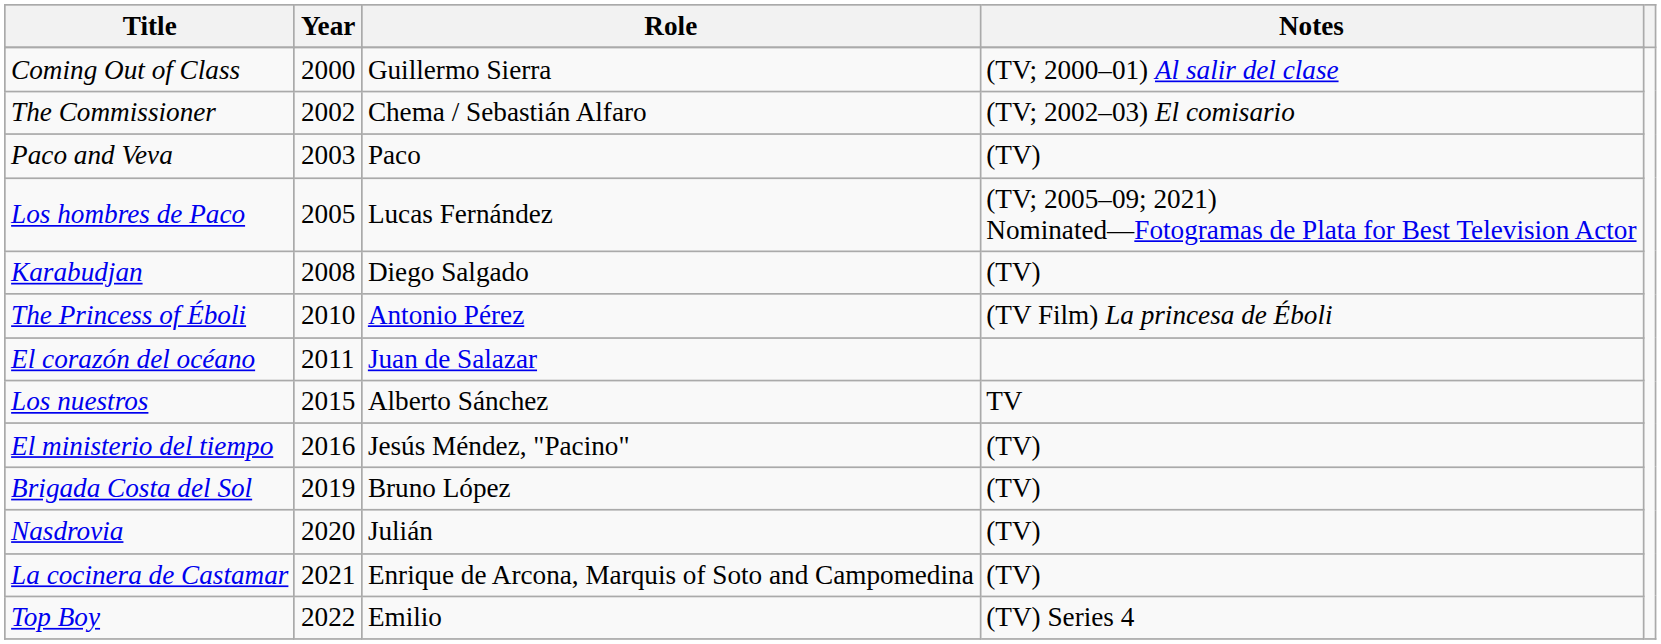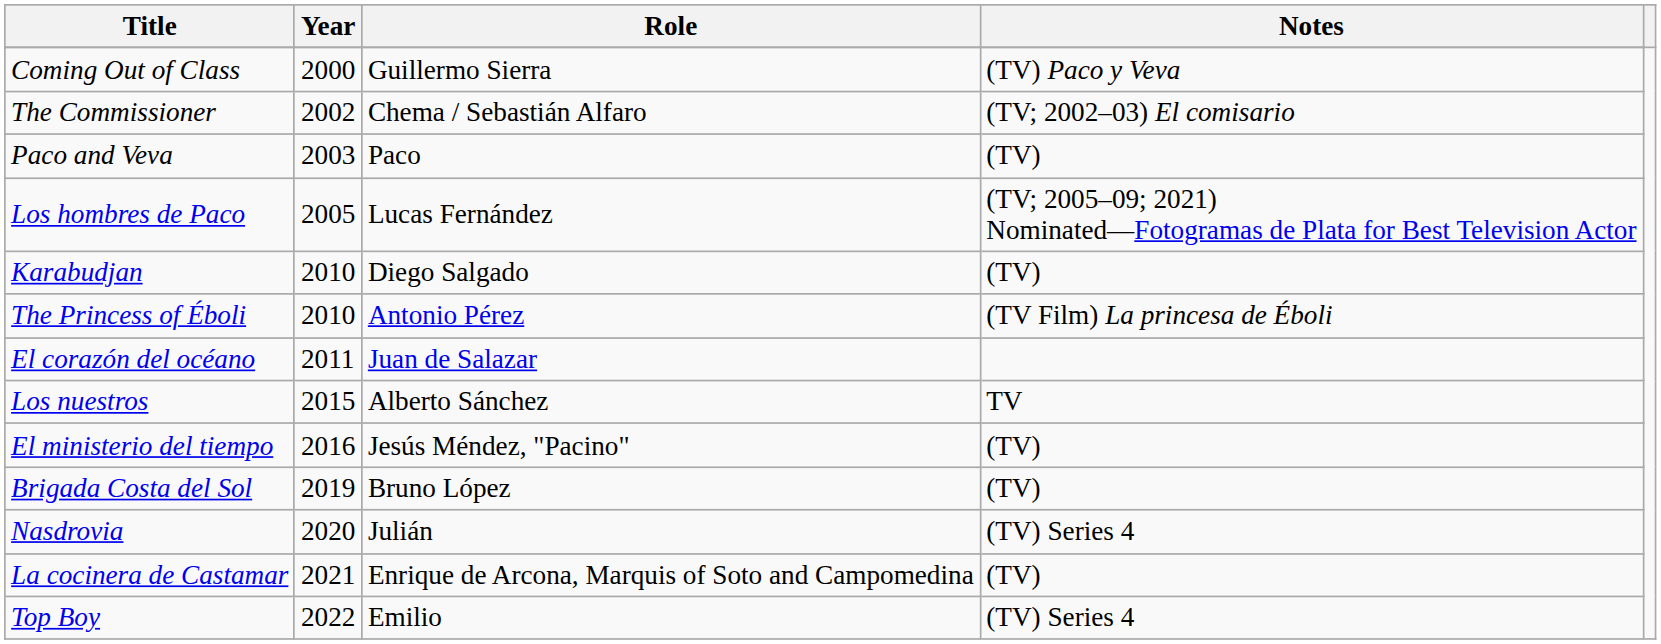 <table class="wikitable sortable">
 <tr>
 <th>Title</th>
 <th>Year</th>
 <th>Role</th>
 <th class="unsortable">Notes</th>
 <th class="unsortable"></th>
 </tr>
 <tr>
 </tr>
 <tr>
 <td><em>Coming Out of Class</em></td>
 <td>2000</td>
 <td>Guillermo Sierra</td>
-<td>(TV; 2000–01) <em><a href='#'>Al salir del clase</a></em></td>
+<td>(TV) <em>Paco y Veva</em></td>
 </tr>
 <tr>
 <td><em>The Commissioner</em></td>
 <td>2002</td>
 <td>Chema / Sebastián Alfaro</td>
 <td>(TV; 2002–03) <em>El comisario</em></td>
 </tr>
 <tr>
 <td><em>Paco and Veva</em></td>
 <td>2003</td>
 <td>Paco</td>
 <td>(TV)</td>
 </tr>
 <tr>
 <td><em><a href='#'>Los hombres de Paco</a></em></td>
 <td>2005</td>
 <td>Lucas Fernández</td>
 <td>(TV; 2005–09; 2021)<br> Nominated—<a href='#'>Fotogramas de Plata for Best Television Actor</a></td>
 </tr>
 <tr>
 <td><em><a href='#'>Karabudjan</a></em></td>
-<td>2008</td>
+<td>2010</td>
 <td>Diego Salgado</td>
 <td>(TV)</td>
 </tr>
 <tr>
 <td><em><a href='#'>The Princess of Éboli</a></em></td>
 <td>2010</td>
 <td><a href='#'>Antonio Pérez</a></td>
 <td>(TV Film) <em>La princesa de Éboli</em></td>
 </tr>
 <tr>
 <td><em><a href='#'>El corazón del océano</a></em></td>
 <td>2011</td>
 <td><a href='#'>Juan de Salazar</a></td>
 <td></td>
 </tr>
 <tr>
 <td><em><a href='#'>Los nuestros</a></em></td>
 <td>2015</td>
 <td>Alberto Sánchez</td>
 <td>TV</td>
 </tr>
 <tr>
 <td><em><a href='#'>El ministerio del tiempo</a></em></td>
 <td>2016</td>
 <td>Jesús Méndez, "Pacino"</td>
 <td>(TV)</td>
 </tr>
 <tr>
 <td><em><a href='#'>Brigada Costa del Sol</a></em></td>
 <td>2019</td>
 <td>Bruno López</td>
 <td>(TV)</td>
 </tr>
 <tr>
 <td><em><a href='#'>Nasdrovia</a></em></td>
 <td>2020</td>
 <td>Julián</td>
-<td>(TV)</td>
+<td>(TV) Series 4</td>
 </tr>
 <tr>
 <td><em><a href='#'>La cocinera de Castamar</a></em></td>
 <td>2021</td>
 <td>Enrique de Arcona, Marquis of Soto and Campomedina</td>
 <td>(TV)</td>
 </tr>
 <tr>
 <td><em><a href='#'>Top Boy</a></em></td>
 <td>2022</td>
 <td>Emilio</td>
 <td>(TV) Series 4</td>
 </tr>
 </table>
